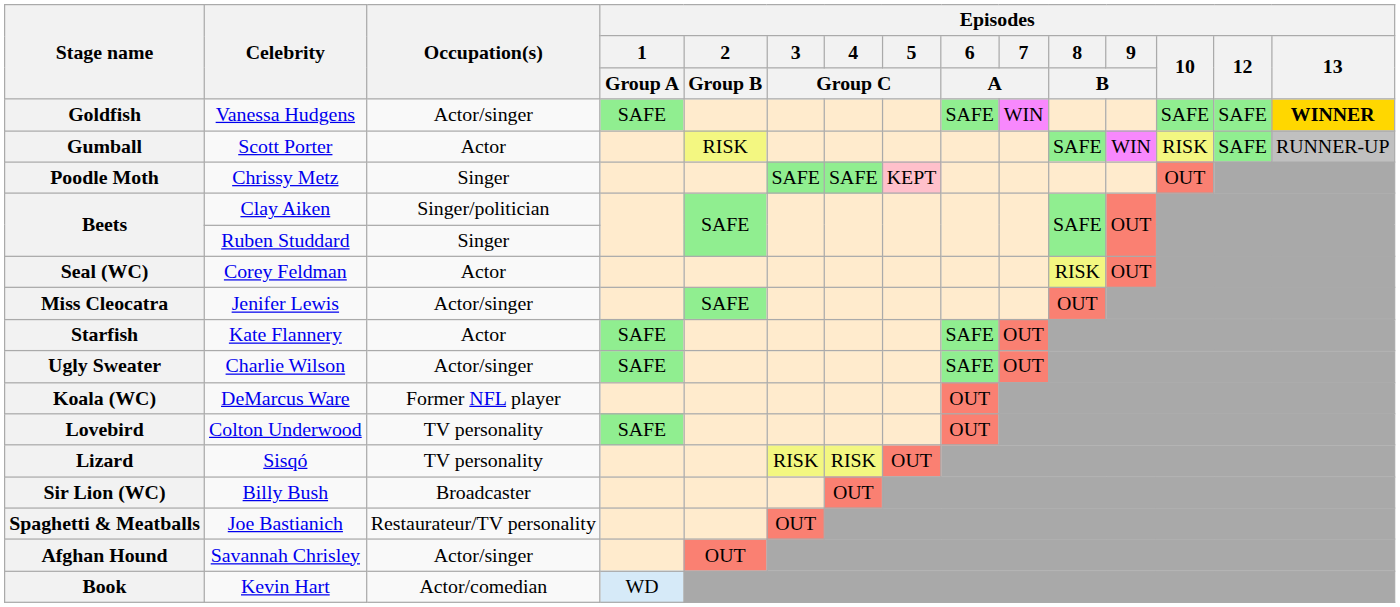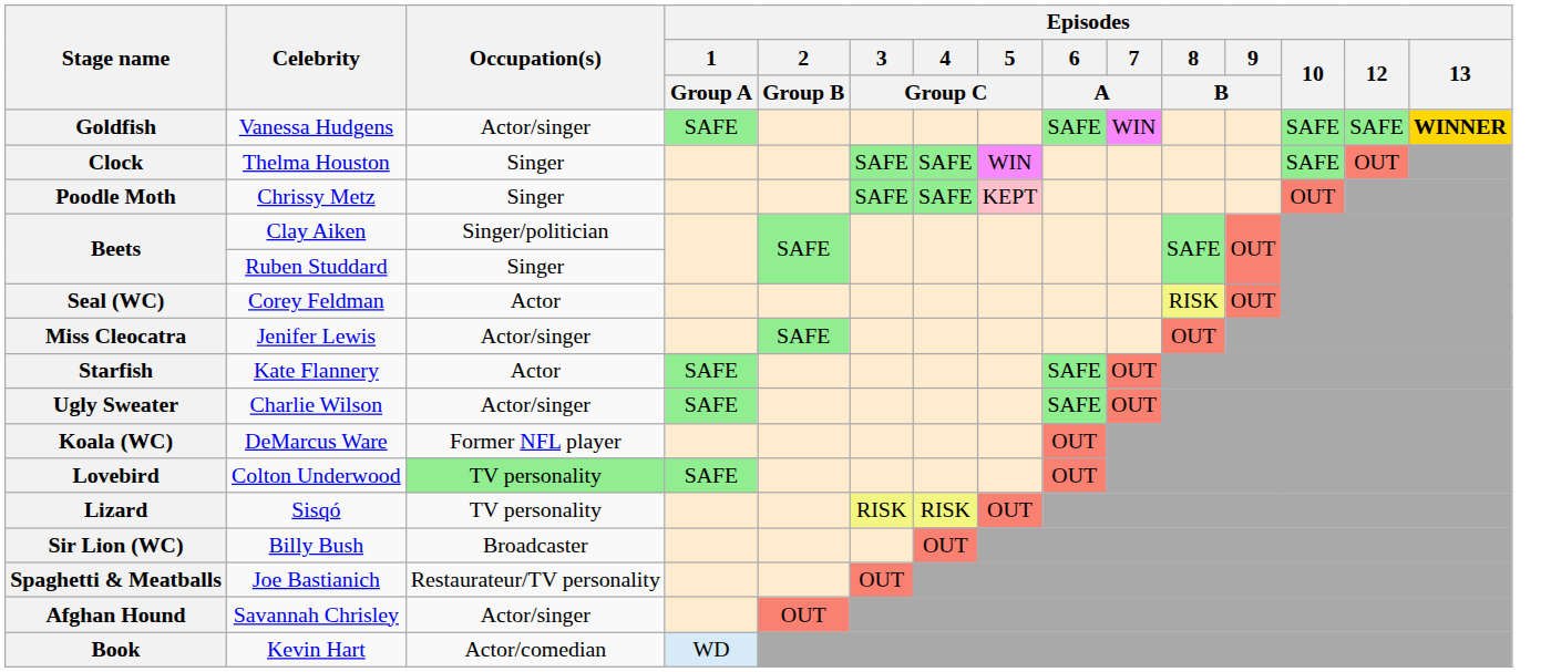 <table class="wikitable nowrap" style="text-align:center; ">
 <tr>
 <th rowspan=3>Stage name</th>
 <th rowspan=3>Celebrity</th>
 <th rowspan=3>Occupation(s)</th>
 <th colspan="12">Episodes</th>
 </tr>
 <tr>
 <th>1</th>
 <th>2</th>
 <th>3</th>
 <th>4</th>
 <th>5</th>
 <th>6</th>
 <th>7</th>
 <th>8</th>
 <th>9</th>
 <th rowspan="2">10</th>
 <th rowspan="2">12</th>
 <th rowspan="2">13</th>
 </tr>
 <tr>
 <th>Group A</th>
 <th>Group B</th>
 <th colspan="3">Group C</th>
 <th colspan="2">A</th>
 <th colspan="2">B</th>
 </tr>
 <tr>
 <th>Goldfish</th>
 <td><a href='#'>Vanessa Hudgens</a></td>
 <td>Actor/singer</td>
 <td bgcolor=lightgreen>SAFE</td>
 <td bgcolor="#FFEBCD"></td>
 <td bgcolor="#FFEBCD"></td>
 <td bgcolor="#FFEBCD"></td>
 <td bgcolor="#FFEBCD"></td>
 <td bgcolor=lightgreen>SAFE</td>
 <td bgcolor="#F888FD">WIN</td>
 <td bgcolor="#FFEBCD"></td>
 <td bgcolor="#FFEBCD"></td>
 <td bgcolor=lightgreen>SAFE</td>
 <td bgcolor=lightgreen>SAFE</td>
 <td bgcolor=gold><strong>WINNER</strong></td>
 </tr>
 <tr>
-<th>Gumball</th>
-<td><a href='#'>Scott Porter</a></td>
-<td>Actor</td>
+<th>Clock</th>
+<td><a href='#'>Thelma Houston</a></td>
+<td>Singer</td>
 <td bgcolor="#FFEBCD"></td>
-<td bgcolor=#F3F781>RISK</td>
 <td bgcolor="#FFEBCD"></td>
+<td bgcolor=lightgreen>SAFE</td>
+<td bgcolor=lightgreen>SAFE</td>
+<td bgcolor="#F888FD">WIN</td>
 <td bgcolor="#FFEBCD"></td>
 <td bgcolor="#FFEBCD"></td>
 <td bgcolor="#FFEBCD"></td>
 <td bgcolor="#FFEBCD"></td>
 <td bgcolor=lightgreen>SAFE</td>
-<td bgcolor="#F888FD">WIN</td>
-<td bgcolor="#F3F781">RISK</td>
-<td bgcolor=lightgreen>SAFE</td>
-<td bgcolor=silver>RUNNER-UP</td>
+<td bgcolor=salmon>OUT</td>
+<td bgcolor="darkgrey"></td>
 </tr>
 <tr>
 <th>Poodle Moth</th>
 <td><a href='#'>Chrissy Metz</a></td>
 <td>Singer</td>
 <td bgcolor="#FFEBCD"></td>
 <td bgcolor="#FFEBCD"></td>
 <td bgcolor=lightgreen>SAFE</td>
 <td bgcolor=lightgreen>SAFE</td>
 <td bgcolor="pink">KEPT</td>
 <td bgcolor="#FFEBCD"></td>
 <td bgcolor="#FFEBCD"></td>
 <td bgcolor="#FFEBCD"></td>
 <td bgcolor="#FFEBCD"></td>
 <td bgcolor=salmon>OUT</td>
 <td colspan="2" bgcolor="darkgrey"></td>
 </tr>
 <tr>
 <th rowspan=2>Beets</th>
 <td><a href='#'>Clay Aiken</a></td>
 <td>Singer/politician</td>
 <td rowspan=2 bgcolor=#FFEBCD></td>
 <td rowspan=2 bgcolor=lightgreen>SAFE</td>
 <td rowspan=2 bgcolor=#FFEBCD></td>
 <td rowspan=2 bgcolor=#FFEBCD></td>
 <td rowspan=2 bgcolor=#FFEBCD></td>
 <td rowspan=2 bgcolor=#FFEBCD></td>
 <td rowspan=2 bgcolor=#FFEBCD></td>
 <td rowspan=2 bgcolor=lightgreen>SAFE</td>
 <td rowspan=2 bgcolor=salmon>OUT</td>
 <td rowspan=2 colspan="3" bgcolor="darkgrey"></td>
 </tr>
 <tr>
 <td><a href='#'>Ruben Studdard</a></td>
 <td>Singer</td>
 </tr>
 <tr>
 <th>Seal (WC)</th>
 <td><a href='#'>Corey Feldman</a></td>
 <td>Actor</td>
 <td bgcolor="#FFEBCD"></td>
 <td bgcolor="#FFEBCD"></td>
 <td bgcolor="#FFEBCD"></td>
 <td bgcolor="#FFEBCD"></td>
 <td bgcolor="#FFEBCD"></td>
 <td bgcolor="#FFEBCD"></td>
 <td bgcolor="#FFEBCD"></td>
 <td bgcolor="#F3F781">RISK</td>
 <td bgcolor=salmon>OUT</td>
 <td colspan="3" bgcolor="darkgrey"></td>
 </tr>
 <tr>
 <th>Miss Cleocatra</th>
 <td><a href='#'>Jenifer Lewis</a></td>
 <td>Actor/singer</td>
 <td bgcolor="#FFEBCD"></td>
 <td bgcolor=lightgreen>SAFE</td>
 <td bgcolor="#FFEBCD"></td>
 <td bgcolor="#FFEBCD"></td>
 <td bgcolor="#FFEBCD"></td>
 <td bgcolor="#FFEBCD"></td>
 <td bgcolor="#FFEBCD"></td>
 <td bgcolor=salmon>OUT</td>
 <td colspan="4" bgcolor="darkgrey"></td>
 </tr>
 <tr>
 <th>Starfish</th>
 <td><a href='#'>Kate Flannery</a></td>
 <td>Actor</td>
 <td bgcolor=lightgreen>SAFE</td>
 <td bgcolor="#FFEBCD"></td>
 <td bgcolor="#FFEBCD"></td>
 <td bgcolor="#FFEBCD"></td>
 <td bgcolor="#FFEBCD"></td>
 <td bgcolor=lightgreen>SAFE</td>
 <td bgcolor=salmon>OUT</td>
 <td colspan="5" bgcolor="darkgrey"></td>
 </tr>
 <tr>
 <th>Ugly Sweater</th>
 <td><a href='#'>Charlie Wilson</a></td>
 <td>Actor/singer</td>
 <td bgcolor=lightgreen>SAFE</td>
 <td bgcolor="#FFEBCD"></td>
 <td bgcolor="#FFEBCD"></td>
 <td bgcolor="#FFEBCD"></td>
 <td bgcolor="#FFEBCD"></td>
 <td bgcolor=lightgreen>SAFE</td>
 <td bgcolor=salmon>OUT</td>
 <td colspan="5" bgcolor="darkgrey"></td>
 </tr>
 <tr>
 <th>Koala (WC)</th>
 <td><a href='#'>DeMarcus Ware</a></td>
 <td>Former <a href='#'>NFL</a> player</td>
 <td bgcolor="#FFEBCD"></td>
 <td bgcolor="#FFEBCD"></td>
 <td bgcolor="#FFEBCD"></td>
 <td bgcolor="#FFEBCD"></td>
 <td bgcolor="#FFEBCD"></td>
 <td bgcolor=salmon>OUT</td>
 <td colspan="6" bgcolor="darkgrey"></td>
 </tr>
 <tr>
 <th>Lovebird</th>
 <td><a href='#'>Colton Underwood</a></td>
-<td>TV personality</td>
+<td style="background: lightgreen;">TV personality</td>
 <td bgcolor=lightgreen>SAFE</td>
 <td bgcolor="#FFEBCD"></td>
 <td bgcolor="#FFEBCD"></td>
 <td bgcolor="#FFEBCD"></td>
 <td bgcolor="#FFEBCD"></td>
 <td bgcolor=salmon>OUT</td>
 <td colspan="6" bgcolor="darkgrey"></td>
 </tr>
 <tr>
 <th>Lizard</th>
 <td><a href='#'>Sisqó</a></td>
 <td>TV personality</td>
 <td bgcolor="#FFEBCD"></td>
 <td bgcolor="#FFEBCD"></td>
 <td bgcolor="#F3F781">RISK</td>
 <td bgcolor="#F3F781">RISK</td>
 <td bgcolor=salmon>OUT</td>
 <td colspan="7" bgcolor="darkgrey"></td>
 </tr>
 <tr>
 <th>Sir Lion (WC)</th>
 <td><a href='#'>Billy Bush</a></td>
 <td>Broadcaster</td>
 <td bgcolor="#FFEBCD"></td>
 <td bgcolor="#FFEBCD"></td>
 <td bgcolor="#FFEBCD"></td>
 <td bgcolor=salmon>OUT</td>
 <td colspan="8" bgcolor="darkgrey"></td>
 </tr>
 <tr>
 <th>Spaghetti & Meatballs</th>
 <td><a href='#'>Joe Bastianich</a></td>
 <td>Restaurateur/TV personality</td>
 <td bgcolor="#FFEBCD"></td>
 <td bgcolor="#FFEBCD"></td>
 <td bgcolor=salmon>OUT</td>
 <td colspan="9" bgcolor="darkgrey"></td>
 </tr>
 <tr>
 <th>Afghan Hound</th>
 <td><a href='#'>Savannah Chrisley</a></td>
 <td>Actor/singer</td>
 <td bgcolor="#FFEBCD"></td>
 <td bgcolor=salmon>OUT</td>
 <td colspan="10" bgcolor="darkgrey"></td>
 </tr>
 <tr>
 <th>Book</th>
 <td><a href='#'>Kevin Hart</a></td>
 <td>Actor/comedian</td>
 <td bgcolor="#D6EAF8">WD</td>
 <td colspan="11" bgcolor="darkgrey"></td>
 </tr>
 </table>
